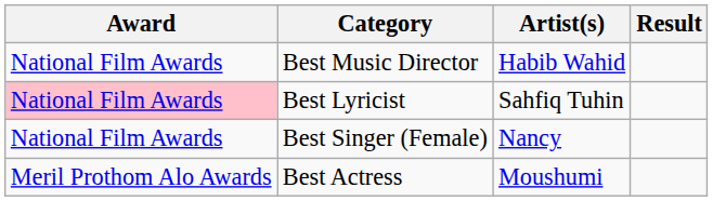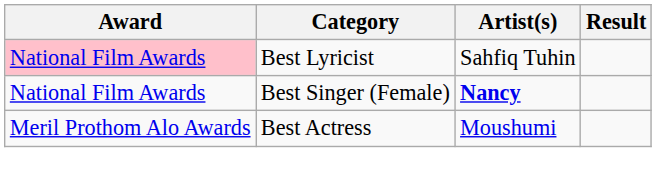 <table class="wikitable">
 <tr>
 <th>Award</th>
 <th>Category</th>
 <th>Artist(s)</th>
 <th>Result</th>
-</tr>
-<tr>
-<td><a href='#'>National Film Awards</a></td>
-<td>Best Music Director</td>
-<td><a href='#'>Habib Wahid</a></td>
-<td></td>
 </tr>
 <tr>
 <td style="background: pink;"><a href='#'>National Film Awards</a></td>
 <td>Best Lyricist</td>
 <td>Sahfiq Tuhin</td>
 <td></td>
 </tr>
 <tr>
 <td><a href='#'>National Film Awards</a></td>
 <td>Best Singer (Female)</td>
-<td><a href='#'>Nancy</a></td>
+<td><strong><a href='#'>Nancy</a></strong></td>
 <td></td>
 </tr>
 <tr>
 <td><a href='#'>Meril Prothom Alo Awards</a></td>
 <td>Best Actress</td>
 <td><a href='#'>Moushumi</a></td>
 <td></td>
 </tr>
 </table>
